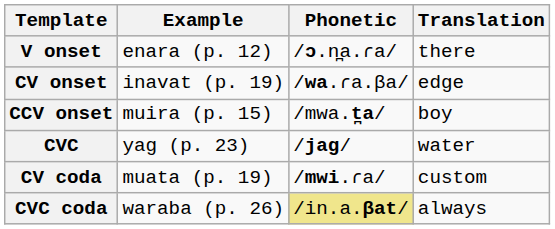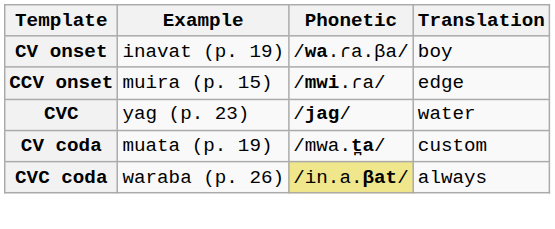 <table class="wikitable">
 <tr>
 <th>Template</th>
 <th>Example</th>
 <th>Phonetic</th>
 <th>Translation</th>
 </tr>
 <tr>
-<th>V onset</th>
-<td>enara (p. 12)</td>
-<td>/<strong>ɔ</strong>.n̪a.ɾa/</td>
-<td>there</td>
-</tr>
-<tr>
 <th>CV onset</th>
 <td>inavat (p. 19)</td>
 <td>/<strong>wa</strong>.ɾa.βa/</td>
-<td>edge</td>
+<td>boy</td>
 </tr>
 <tr>
 <th>CCV onset</th>
 <td>muira (p. 15)</td>
-<td>/mwa.<strong>t̪a</strong>/</td>
-<td>boy</td>
+<td>/<strong>mwi</strong>.ɾa/</td>
+<td>edge</td>
 </tr>
 <tr>
 <th>CVC</th>
 <td>yag (p. 23)</td>
 <td>/<strong>jag</strong>/</td>
 <td>water</td>
 </tr>
 <tr>
 <th>CV coda</th>
 <td>muata (p. 19)</td>
-<td>/<strong>mwi</strong>.ɾa/</td>
+<td>/mwa.<strong>t̪a</strong>/</td>
 <td>custom</td>
 </tr>
 <tr>
 <th>CVC coda</th>
 <td>waraba (p. 26)</td>
 <td style="background: khaki;">/in.a.<strong>βat</strong>/</td>
 <td>always</td>
 </tr>
 </table>
